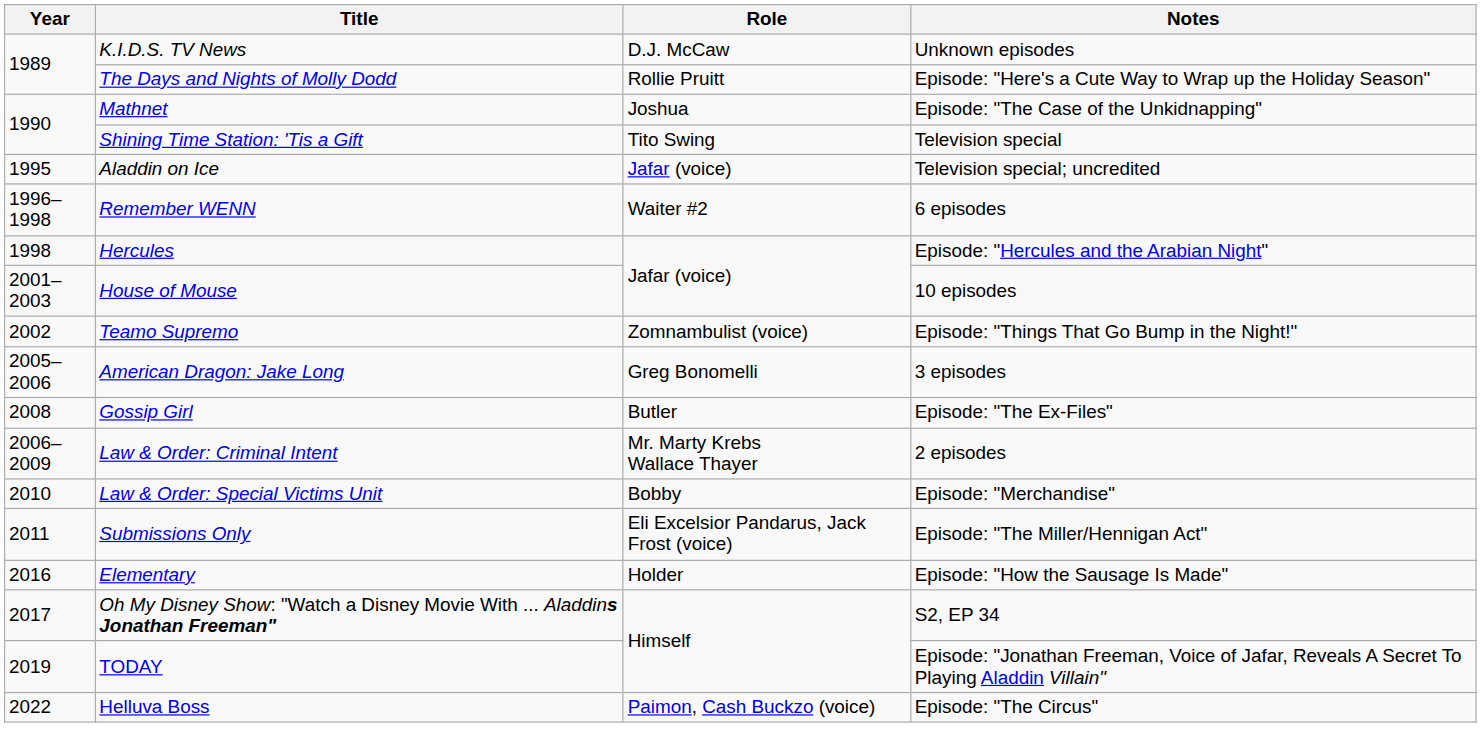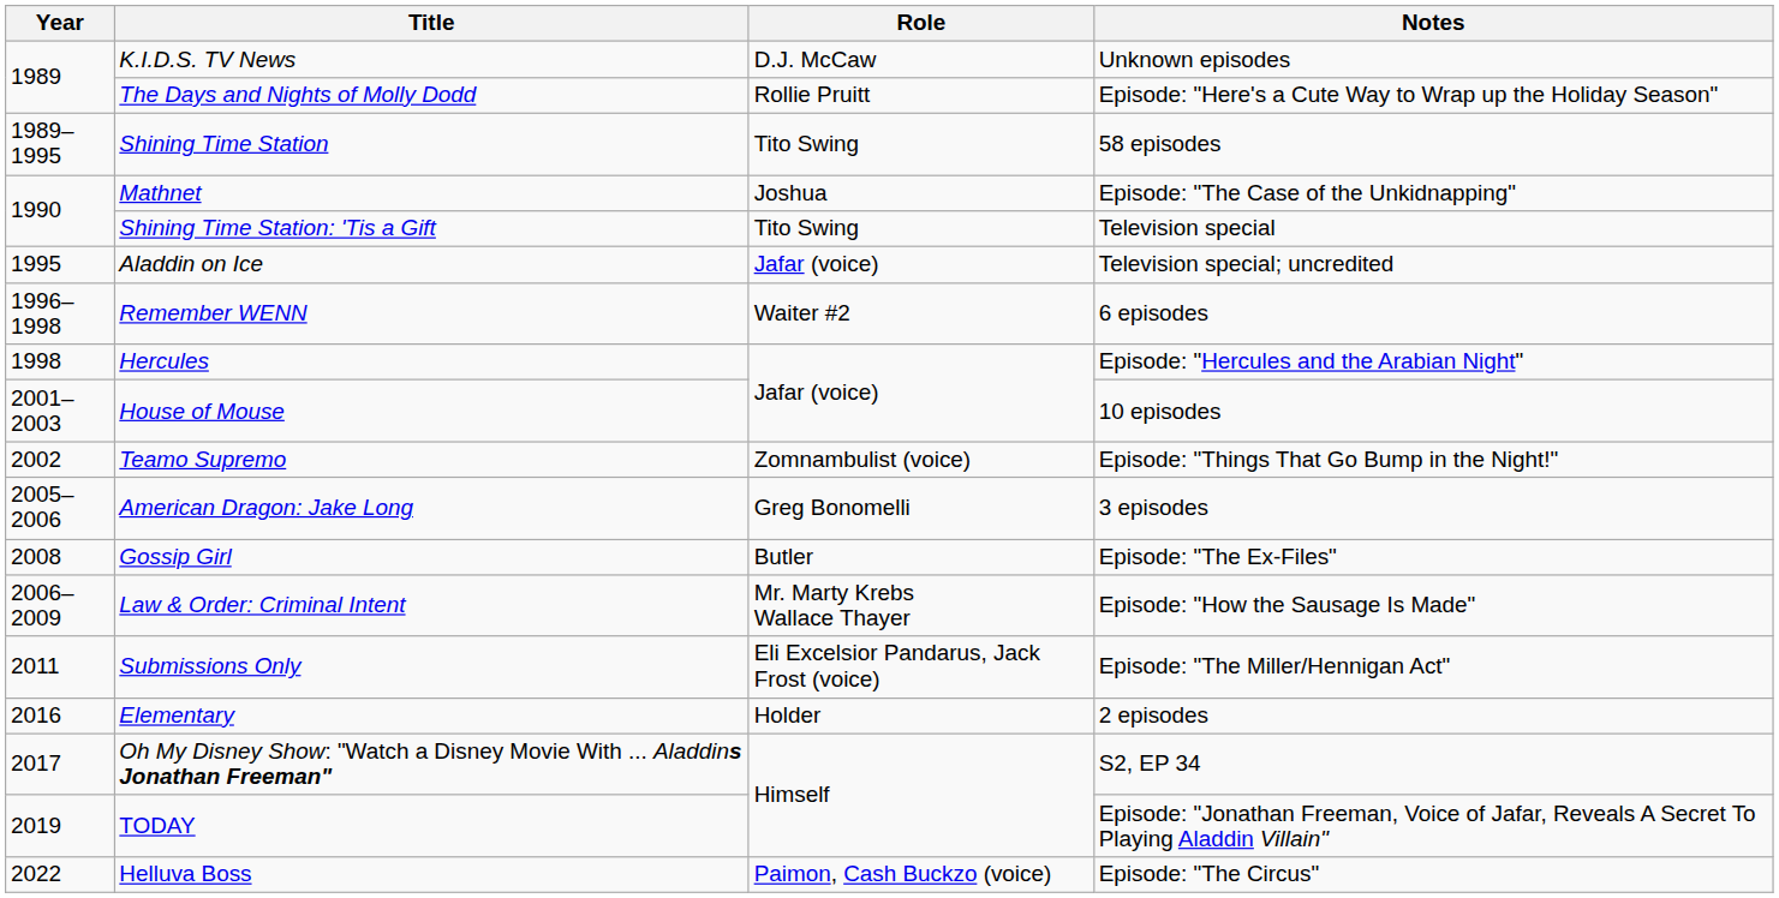 <table class="wikitable">
 <tr>
 <th>Year</th>
 <th>Title</th>
 <th>Role</th>
 <th>Notes</th>
 </tr>
 <tr>
 <td rowspan="2">1989</td>
 <td><em>K.I.D.S. TV News</em></td>
 <td>D.J. McCaw</td>
 <td>Unknown episodes</td>
 </tr>
 <tr>
 <td><em><a href='#'>The Days and Nights of Molly Dodd</a></em></td>
 <td>Rollie Pruitt</td>
 <td>Episode: "Here's a Cute Way to Wrap up the Holiday Season"</td>
+</tr>
+<tr>
+<td>1989–1995</td>
+<td><em><a href='#'>Shining Time Station</a></em></td>
+<td>Tito Swing</td>
+<td>58 episodes</td>
 </tr>
 <tr>
 <td rowspan="2">1990</td>
 <td><em><a href='#'>Mathnet</a></em></td>
 <td>Joshua</td>
 <td>Episode: "The Case of the Unkidnapping"</td>
 </tr>
 <tr>
 <td><em><a href='#'>Shining Time Station: 'Tis a Gift</a></em></td>
 <td>Tito Swing</td>
 <td>Television special</td>
 </tr>
 <tr>
 <td>1995</td>
 <td><em>Aladdin on Ice</em></td>
 <td><a href='#'>Jafar</a> (voice)</td>
 <td>Television special; uncredited</td>
 </tr>
 <tr>
 <td>1996–1998</td>
 <td><em><a href='#'>Remember WENN</a></em></td>
 <td>Waiter #2</td>
 <td>6 episodes</td>
 </tr>
 <tr>
 <td>1998</td>
 <td><em><a href='#'>Hercules</a></em></td>
 <td rowspan="2">Jafar (voice)</td>
 <td>Episode: "<a href='#'>Hercules and the Arabian Night</a>"</td>
 </tr>
 <tr>
 <td>2001–2003</td>
 <td><em><a href='#'>House of Mouse</a></em></td>
 <td>10 episodes</td>
 </tr>
 <tr>
 <td>2002</td>
 <td><em><a href='#'>Teamo Supremo</a></em></td>
 <td>Zomnambulist (voice)</td>
 <td>Episode: "Things That Go Bump in the Night!"</td>
 </tr>
 <tr>
 <td>2005–2006</td>
 <td><em><a href='#'>American Dragon: Jake Long</a></em></td>
 <td>Greg Bonomelli</td>
 <td>3 episodes</td>
 </tr>
 <tr>
 <td>2008</td>
 <td><em><a href='#'>Gossip Girl</a></em></td>
 <td>Butler</td>
 <td>Episode: "The Ex-Files"</td>
 </tr>
 <tr>
 <td>2006–2009</td>
 <td><em><a href='#'>Law & Order: Criminal Intent</a></em></td>
 <td>Mr. Marty Krebs <br> Wallace Thayer</td>
-<td>2 episodes</td>
-</tr>
-<tr>
-<td>2010</td>
-<td><em><a href='#'>Law & Order: Special Victims Unit</a></em></td>
-<td>Bobby</td>
-<td>Episode: "Merchandise"</td>
+<td>Episode: "How the Sausage Is Made"</td>
 </tr>
 <tr>
 <td>2011</td>
 <td><em><a href='#'>Submissions Only</a></em></td>
 <td>Eli Excelsior Pandarus,  Jack Frost (voice)</td>
 <td>Episode: "The Miller/Hennigan Act"</td>
 </tr>
 <tr>
 <td>2016</td>
 <td><em><a href='#'>Elementary</a></em></td>
 <td>Holder</td>
-<td>Episode: "How the Sausage Is Made"</td>
+<td>2 episodes</td>
 </tr>
 <tr>
 <td>2017</td>
 <td><em>Oh My Disney Show</em>: "Watch a Disney Movie With ... <em>Aladdin<strong>s Jonathan Freeman"</td>
 <td rowspan="2">Himself</td>
 <td>S2, EP 34</td>
 </tr>
 <tr>
 <td>2019</td>
 <td></em><a href='#'>TODAY</a><em></td>
 <td>Episode: "Jonathan Freeman, Voice of Jafar, Reveals A Secret To Playing </em><a href='#'>Aladdin</a><em> Villain"</td>
 </tr>
 <tr>
 <td>2022</td>
 <td></em><a href='#'>Helluva Boss</a><em></td>
 <td><a href='#'>Paimon</a>, <a href='#'>Cash Buckzo</a> (voice)</td>
 <td>Episode: "The Circus"</td>
 </tr>
 </table>
